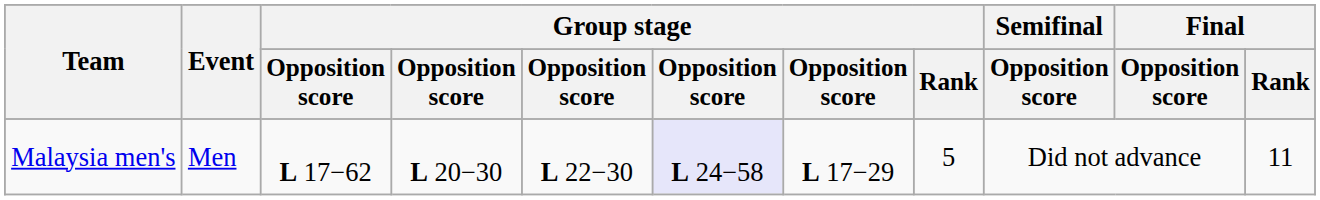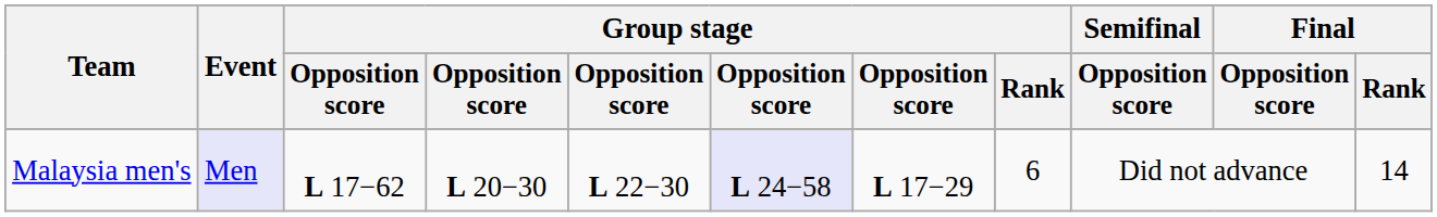 <table class=wikitable style="font-size:90%; text-align:center">
 <tr>
 <th rowspan=2>Team</th>
 <th rowspan=2>Event</th>
 <th colspan=6>Group stage</th>
 <th>Semifinal</th>
 <th colspan=2>Final</th>
 </tr>
 <tr style="font-size:95%">
 <th>Opposition<br> score</th>
 <th>Opposition<br> score</th>
 <th>Opposition<br> score</th>
 <th>Opposition<br> score</th>
 <th>Opposition<br> score</th>
 <th>Rank</th>
 <th>Opposition<br> score</th>
 <th>Opposition<br> score</th>
 <th>Rank</th>
 </tr>
 <tr>
 <td align=left><a href='#'>Malaysia men's</a></td>
-<td align=left><a href='#'>Men</a></td>
+<td align=left style="background: lavender;"><a href='#'>Men</a></td>
 <td><br><strong>L</strong> 17−62</td>
 <td><br><strong>L</strong> 20−30</td>
 <td><br><strong>L</strong> 22−30</td>
 <td style="background: lavender;"><br><strong>L</strong> 24−58</td>
 <td><br><strong>L</strong> 17−29</td>
-<td>5</td>
+<td>6</td>
 <td colspan=2>Did not advance</td>
-<td>11</td>
+<td>14</td>
 </tr>
 </table>
